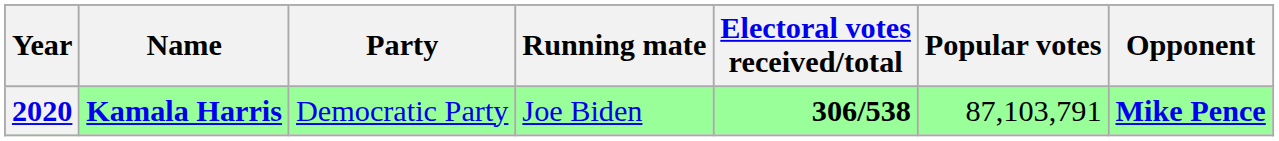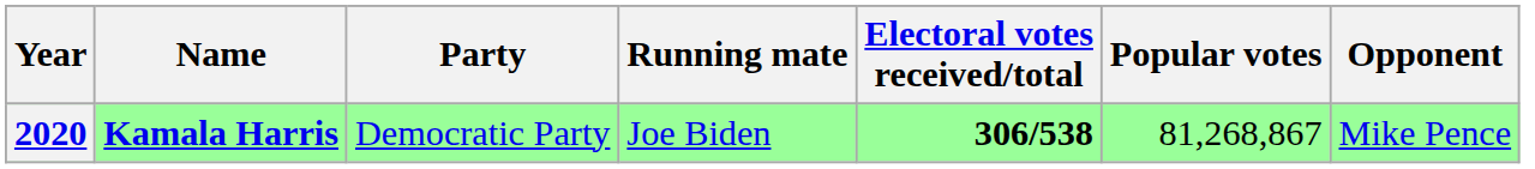 <table class="wikitable sortable">
 <tr>
 <th scope="col">Year</th>
 <th scope="col">Name</th>
 <th scope="col">Party</th>
 <th scope="col">Running mate</th>
 <th scope="col"><a href='#'>Electoral votes</a><br>received/total</th>
 <th scope="col">Popular votes</th>
 <th scope="col">Opponent</th>
 </tr>
 <tr style="background:#99FF99">
 <th scope="row"><a href='#'>2020</a></th>
 <td><strong><a href='#'>Kamala Harris</a></strong></td>
 <td><a href='#'>Democratic Party</a></td>
 <td><a href='#'>Joe Biden</a></td>
 <td align=right><strong>306/538</strong></td>
-<td align=right>87,103,791</td>
-<td><strong><a href='#'>Mike Pence</a></strong></td>
+<td align=right>81,268,867</td>
+<td><a href='#'>Mike Pence</a></td>
 </tr>
 </table>
